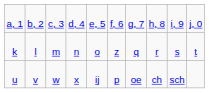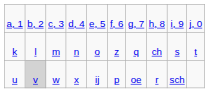 <table class="wikitable" style="text-align:center; line-height: 1.2">
 <tr align=center>
 <td><br><a href='#'>a, 1</a></td>
 <td><br><a href='#'>b, 2</a></td>
 <td><br><a href='#'>c, 3</a></td>
 <td><br><a href='#'>d, 4</a></td>
 <td><br><a href='#'>e, 5</a></td>
 <td><br><a href='#'>f, 6</a></td>
 <td><br><a href='#'>g, 7</a></td>
 <td><br><a href='#'>h, 8</a></td>
 <td><br><a href='#'>i, 9</a></td>
 <td><br><a href='#'>j, 0</a></td>
 </tr>
 <tr align=center>
 <td><br><a href='#'>k</a></td>
 <td><br><a href='#'>l</a></td>
 <td><br><a href='#'>m</a></td>
 <td><br><a href='#'>n</a></td>
 <td><br><a href='#'>o</a></td>
 <td><br><a href='#'>z</a></td>
 <td><br><a href='#'>q</a></td>
-<td><br><a href='#'>r</a></td>
+<td><br><a href='#'>ch</a></td>
 <td><br><a href='#'>s</a></td>
 <td><br><a href='#'>t</a></td>
 </tr>
 <tr align=center>
 <td><br><a href='#'>u</a></td>
-<td><br><a href='#'>v</a></td>
+<td style="background: lightgrey;"><br><a href='#'>v</a></td>
 <td><br><a href='#'>w</a></td>
 <td><br><a href='#'>x</a></td>
 <td><br><a href='#'>ij</a></td>
 <td><br><a href='#'>p</a></td>
 <td><br><a href='#'>oe</a></td>
-<td><br><a href='#'>ch</a></td>
+<td><br><a href='#'>r</a></td>
 <td><br><a href='#'>sch</a></td>
 <td></td>
 </tr>
 </table>
